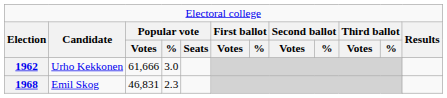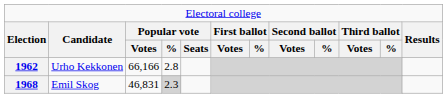 <table class="wikitable"  style="text-align:left;">
 <tr>
 <td colspan="13" style="text-align: center;"><a href='#'>Electoral college</a></td>
 </tr>
 <tr>
 <th rowspan=2>Election</th>
 <th rowspan=2>Candidate</th>
 <th colspan=3>Popular vote</th>
 <th colspan=2>First ballot</th>
 <th colspan=2>Second ballot</th>
 <th colspan=2>Third ballot</th>
 <th colspan="2" rowspan="2">Results</th>
 </tr>
 <tr>
 <th>Votes</th>
 <th>%</th>
 <th>Seats</th>
 <th>Votes</th>
 <th>%</th>
 <th>Votes</th>
 <th>%</th>
 <th>Votes</th>
 <th>%</th>
 </tr>
 <tr>
 <th><a href='#'>1962</a></th>
 <td><a href='#'>Urho Kekkonen</a></td>
-<td>61,666</td>
-<td>3.0</td>
+<td>66,166</td>
+<td>2.8</td>
 <td></td>
 <td colspan="7" bgcolor="lightgrey"></td>
 <td></td>
 </tr>
 <tr>
 <th><a href='#'>1968</a></th>
 <td><a href='#'>Emil Skog</a></td>
 <td>46,831</td>
-<td>2.3</td>
+<td style="background: lightgrey;">2.3</td>
 <td></td>
 <td colspan="7" bgcolor="lightgrey"></td>
 <td></td>
 </tr>
 </table>
